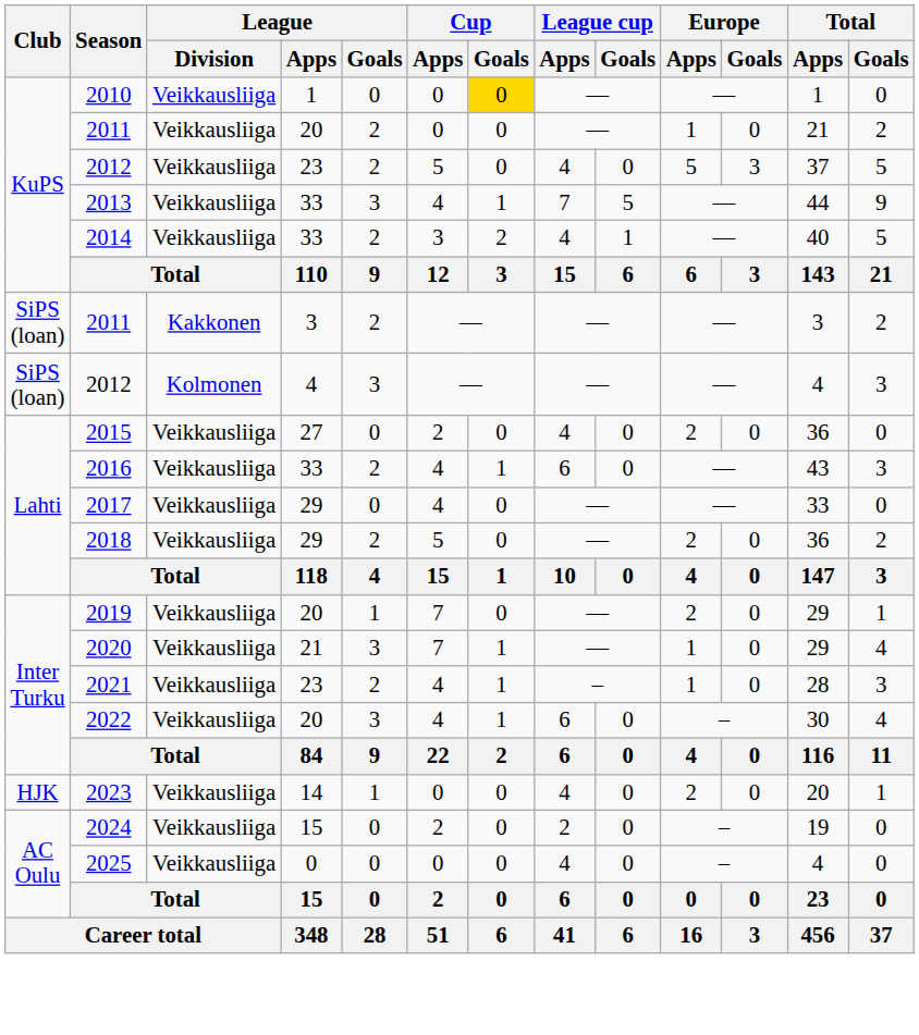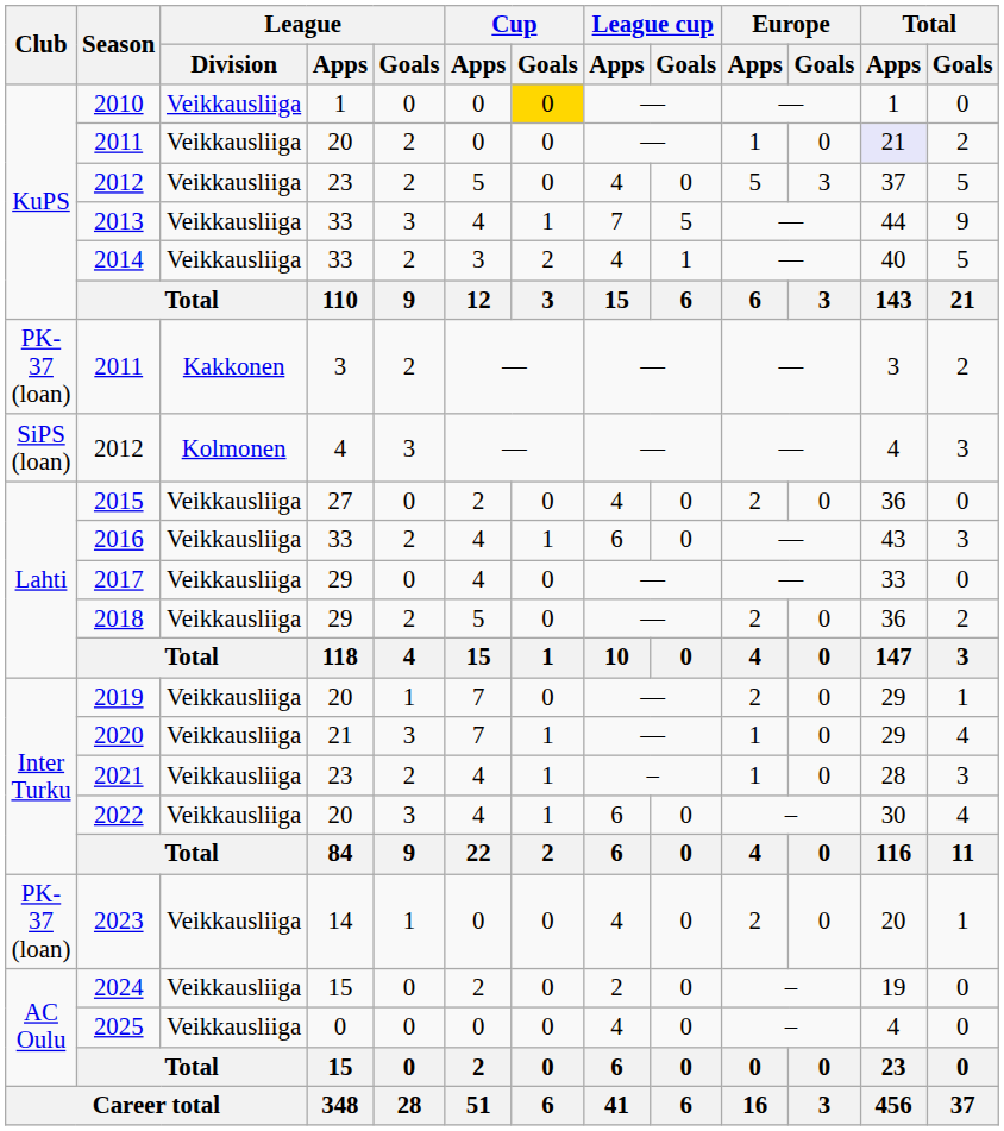 <table class="wikitable" style="text-align:center">
 <tr>
 <th rowspan="2">Club</th>
 <th rowspan="2">Season</th>
 <th colspan="3">League</th>
 <th colspan="2"><a href='#'>Cup</a></th>
 <th colspan="2"><a href='#'>League cup</a></th>
 <th colspan="2">Europe</th>
 <th colspan="2">Total</th>
 </tr>
 <tr>
 <th>Division</th>
 <th>Apps</th>
 <th>Goals</th>
 <th>Apps</th>
 <th>Goals</th>
 <th>Apps</th>
 <th>Goals</th>
 <th>Apps</th>
 <th>Goals</th>
 <th>Apps</th>
 <th>Goals</th>
 </tr>
 <tr>
 <td rowspan="6"><a href='#'>KuPS</a></td>
 <td><a href='#'>2010</a></td>
 <td><a href='#'>Veikkausliiga</a></td>
 <td>1</td>
 <td>0</td>
 <td>0</td>
 <td style="background: gold;">0</td>
 <td colspan="2">—</td>
 <td colspan="2">—</td>
 <td>1</td>
 <td>0</td>
 </tr>
 <tr>
 <td><a href='#'>2011</a></td>
 <td>Veikkausliiga</td>
 <td>20</td>
 <td>2</td>
 <td>0</td>
 <td>0</td>
 <td colspan="2">—</td>
 <td>1</td>
 <td>0</td>
-<td>21</td>
+<td style="background: lavender;">21</td>
 <td>2</td>
 </tr>
 <tr>
 <td><a href='#'>2012</a></td>
 <td>Veikkausliiga</td>
 <td>23</td>
 <td>2</td>
 <td>5</td>
 <td>0</td>
 <td>4</td>
 <td>0</td>
 <td>5</td>
 <td>3</td>
 <td>37</td>
 <td>5</td>
 </tr>
 <tr>
 <td><a href='#'>2013</a></td>
 <td>Veikkausliiga</td>
 <td>33</td>
 <td>3</td>
 <td>4</td>
 <td>1</td>
 <td>7</td>
 <td>5</td>
 <td colspan="2">—</td>
 <td>44</td>
 <td>9</td>
 </tr>
 <tr>
 <td><a href='#'>2014</a></td>
 <td>Veikkausliiga</td>
 <td>33</td>
 <td>2</td>
 <td>3</td>
 <td>2</td>
 <td>4</td>
 <td>1</td>
 <td colspan="2">—</td>
 <td>40</td>
 <td>5</td>
 </tr>
 <tr>
 <th colspan="2">Total</th>
 <th>110</th>
 <th>9</th>
 <th>12</th>
 <th>3</th>
 <th>15</th>
 <th>6</th>
 <th>6</th>
 <th>3</th>
 <th>143</th>
 <th>21</th>
 </tr>
 <tr>
-<td><a href='#'>SiPS</a> (loan)</td>
+<td><a href='#'>PK-37</a> (loan)</td>
 <td><a href='#'>2011</a></td>
 <td><a href='#'>Kakkonen</a></td>
 <td>3</td>
 <td>2</td>
 <td colspan="2">—</td>
 <td colspan="2">—</td>
 <td colspan="2">—</td>
 <td>3</td>
 <td>2</td>
 </tr>
 <tr>
 <td><a href='#'>SiPS</a> (loan)</td>
 <td>2012</td>
 <td><a href='#'>Kolmonen</a></td>
 <td>4</td>
 <td>3</td>
 <td colspan="2">—</td>
 <td colspan="2">—</td>
 <td colspan="2">—</td>
 <td>4</td>
 <td>3</td>
 </tr>
 <tr>
 <td rowspan="5"><a href='#'>Lahti</a></td>
 <td><a href='#'>2015</a></td>
 <td>Veikkausliiga</td>
 <td>27</td>
 <td>0</td>
 <td>2</td>
 <td>0</td>
 <td>4</td>
 <td>0</td>
 <td>2</td>
 <td>0</td>
 <td>36</td>
 <td>0</td>
 </tr>
 <tr>
 <td><a href='#'>2016</a></td>
 <td>Veikkausliiga</td>
 <td>33</td>
 <td>2</td>
 <td>4</td>
 <td>1</td>
 <td>6</td>
 <td>0</td>
 <td colspan="2">—</td>
 <td>43</td>
 <td>3</td>
 </tr>
 <tr>
 <td><a href='#'>2017</a></td>
 <td>Veikkausliiga</td>
 <td>29</td>
 <td>0</td>
 <td>4</td>
 <td>0</td>
 <td colspan="2">—</td>
 <td colspan="2">—</td>
 <td>33</td>
 <td>0</td>
 </tr>
 <tr>
 <td><a href='#'>2018</a></td>
 <td>Veikkausliiga</td>
 <td>29</td>
 <td>2</td>
 <td>5</td>
 <td>0</td>
 <td colspan="2">—</td>
 <td>2</td>
 <td>0</td>
 <td>36</td>
 <td>2</td>
 </tr>
 <tr>
 <th colspan="2">Total</th>
 <th>118</th>
 <th>4</th>
 <th>15</th>
 <th>1</th>
 <th>10</th>
 <th>0</th>
 <th>4</th>
 <th>0</th>
 <th>147</th>
 <th>3</th>
 </tr>
 <tr>
 <td rowspan="5"><a href='#'>Inter Turku</a></td>
 <td><a href='#'>2019</a></td>
 <td>Veikkausliiga</td>
 <td>20</td>
 <td>1</td>
 <td>7</td>
 <td>0</td>
 <td colspan="2">—</td>
 <td>2</td>
 <td>0</td>
 <td>29</td>
 <td>1</td>
 </tr>
 <tr>
 <td><a href='#'>2020</a></td>
 <td>Veikkausliiga</td>
 <td>21</td>
 <td>3</td>
 <td>7</td>
 <td>1</td>
 <td colspan="2">—</td>
 <td>1</td>
 <td>0</td>
 <td>29</td>
 <td>4</td>
 </tr>
 <tr>
 <td><a href='#'>2021</a></td>
 <td>Veikkausliiga</td>
 <td>23</td>
 <td>2</td>
 <td>4</td>
 <td>1</td>
 <td colspan="2">–</td>
 <td>1</td>
 <td>0</td>
 <td>28</td>
 <td>3</td>
 </tr>
 <tr>
 <td><a href='#'>2022</a></td>
 <td>Veikkausliiga</td>
 <td>20</td>
 <td>3</td>
 <td>4</td>
 <td>1</td>
 <td>6</td>
 <td>0</td>
 <td colspan="2">–</td>
 <td>30</td>
 <td>4</td>
 </tr>
 <tr>
 <th colspan="2">Total</th>
 <th>84</th>
 <th>9</th>
 <th>22</th>
 <th>2</th>
 <th>6</th>
 <th>0</th>
 <th>4</th>
 <th>0</th>
 <th>116</th>
 <th>11</th>
 </tr>
 <tr>
-<td><a href='#'>HJK</a></td>
+<td><a href='#'>PK-37</a> (loan)</td>
 <td><a href='#'>2023</a></td>
 <td>Veikkausliiga</td>
 <td>14</td>
 <td>1</td>
 <td>0</td>
 <td>0</td>
 <td>4</td>
 <td>0</td>
 <td>2</td>
 <td>0</td>
 <td>20</td>
 <td>1</td>
 </tr>
 <tr>
 <td rowspan=3><a href='#'>AC Oulu</a></td>
 <td><a href='#'>2024</a></td>
 <td>Veikkausliiga</td>
 <td>15</td>
 <td>0</td>
 <td>2</td>
 <td>0</td>
 <td>2</td>
 <td>0</td>
 <td colspan="2">–</td>
 <td>19</td>
 <td>0</td>
 </tr>
 <tr>
 <td><a href='#'>2025</a></td>
 <td>Veikkausliiga</td>
 <td>0</td>
 <td>0</td>
 <td>0</td>
 <td>0</td>
 <td>4</td>
 <td>0</td>
 <td colspan=2>–</td>
 <td>4</td>
 <td>0</td>
 </tr>
 <tr>
 <th colspan=2>Total</th>
 <th>15</th>
 <th>0</th>
 <th>2</th>
 <th>0</th>
 <th>6</th>
 <th>0</th>
 <th>0</th>
 <th>0</th>
 <th>23</th>
 <th>0</th>
 </tr>
 <tr>
 <th colspan="3">Career total</th>
 <th>348</th>
 <th>28</th>
 <th>51</th>
 <th>6</th>
 <th>41</th>
 <th>6</th>
 <th>16</th>
 <th>3</th>
 <th>456</th>
 <th>37</th>
 </tr>
 </table>
